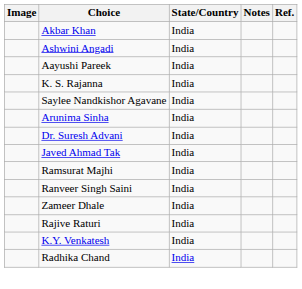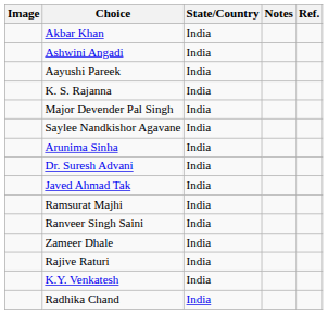 <table class="wikitable">
 <tr>
 <th>Image</th>
 <th>Choice</th>
 <th>State/Country</th>
 <th>Notes</th>
 <th>Ref.</th>
 </tr>
 <tr>
 <td></td>
 <td><a href='#'>Akbar Khan</a></td>
 <td>India</td>
 <td></td>
 <td></td>
 </tr>
 <tr>
 <td></td>
 <td><a href='#'>Ashwini Angadi</a></td>
 <td>India</td>
 <td></td>
 <td></td>
 </tr>
 <tr>
 <td></td>
 <td>Aayushi Pareek</td>
 <td>India</td>
 <td></td>
 <td></td>
 </tr>
 <tr>
 <td></td>
 <td>K. S. Rajanna</td>
+<td>India</td>
+<td></td>
+<td></td>
+</tr>
+<tr>
+<td></td>
+<td>Major Devender Pal Singh</td>
 <td>India</td>
 <td></td>
 <td></td>
 </tr>
 <tr>
 <td></td>
 <td>Saylee Nandkishor Agavane</td>
 <td>India</td>
 <td></td>
 <td></td>
 </tr>
 <tr>
 <td></td>
 <td><a href='#'>Arunima Sinha</a></td>
 <td>India</td>
 <td></td>
 <td></td>
 </tr>
 <tr>
 <td></td>
 <td><a href='#'>Dr. Suresh Advani</a></td>
 <td>India</td>
 <td></td>
 <td></td>
 </tr>
 <tr>
 <td></td>
 <td><a href='#'>Javed Ahmad Tak</a></td>
 <td>India</td>
 <td></td>
 <td></td>
 </tr>
 <tr>
 <td></td>
 <td>Ramsurat Majhi</td>
 <td>India</td>
 <td></td>
 <td></td>
 </tr>
 <tr>
 <td></td>
 <td>Ranveer Singh Saini</td>
 <td>India</td>
 <td></td>
 <td></td>
 </tr>
 <tr>
 <td></td>
 <td>Zameer Dhale</td>
 <td>India</td>
 <td></td>
 <td></td>
 </tr>
 <tr>
 <td></td>
 <td>Rajive Raturi</td>
 <td>India</td>
 <td></td>
 <td></td>
 </tr>
 <tr>
 <td></td>
 <td><a href='#'>K.Y. Venkatesh</a></td>
 <td>India</td>
 <td></td>
 <td></td>
 </tr>
 <tr>
 <td></td>
 <td>Radhika Chand</td>
 <td><a href='#'>India</a></td>
 <td></td>
 <td></td>
 </tr>
 </table>
